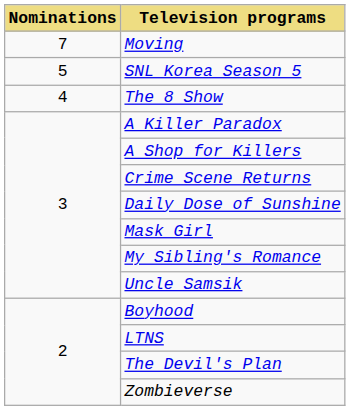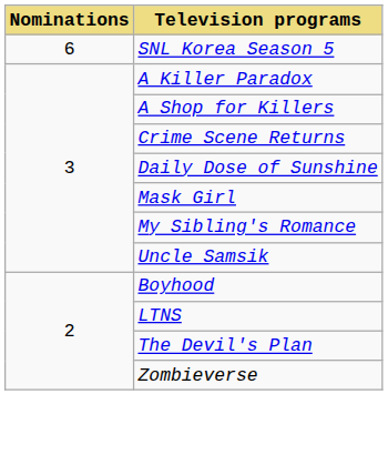 <table class="wikitable">
 <tr>
 <th style="background:#EEDD82; text-align:center">Nominations</th>
 <th style="background:#EEDD82; text-align:center">Television programs</th>
 </tr>
 <tr>
-<td style="text-align:center">7</td>
-<td><em><a href='#'>Moving</a></em></td>
-</tr>
-<tr>
-<td style="text-align:center">5</td>
+<td style="text-align:center">6</td>
 <td><em><a href='#'>SNL Korea Season 5</a></em></td>
-</tr>
-<tr>
-<td style="text-align:center">4</td>
-<td><em><a href='#'>The 8 Show</a></em></td>
 </tr>
 <tr>
 <td style="text-align:center" rowspan="7">3</td>
 <td><em><a href='#'>A Killer Paradox</a></em></td>
 </tr>
 <tr>
 <td><em><a href='#'>A Shop for Killers</a></em></td>
 </tr>
 <tr>
 <td><em><a href='#'>Crime Scene Returns</a></em></td>
 </tr>
 <tr>
 <td><em><a href='#'>Daily Dose of Sunshine</a></em></td>
 </tr>
 <tr>
 <td><em><a href='#'>Mask Girl</a></em></td>
 </tr>
 <tr>
 <td><em><a href='#'>My Sibling's Romance</a></em></td>
 </tr>
 <tr>
 <td><em><a href='#'>Uncle Samsik</a></em></td>
 </tr>
 <tr>
 <td style="text-align:center" rowspan="4">2</td>
 <td><em><a href='#'>Boyhood</a></em></td>
 </tr>
 <tr>
 <td><em><a href='#'>LTNS</a></em></td>
 </tr>
 <tr>
 <td><em><a href='#'>The Devil's Plan</a></em></td>
 </tr>
 <tr>
 <td><em>Zombieverse</em></td>
 </tr>
 </table>
